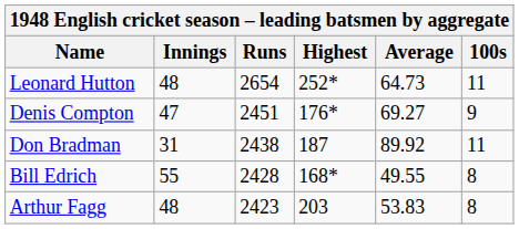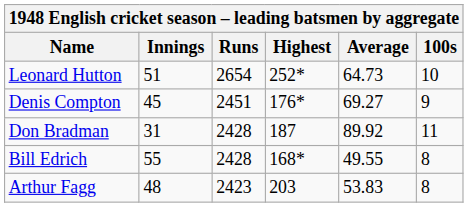 <table class="wikitable">
 <tr>
 <th bgcolor="#efefef" colspan="7">1948 English cricket season – leading batsmen by aggregate</th>
 </tr>
 <tr bgcolor="#efefef">
 <th>Name</th>
 <th>Innings</th>
 <th>Runs</th>
 <th>Highest</th>
 <th>Average</th>
 <th>100s</th>
 </tr>
 <tr>
 <td><a href='#'>Leonard Hutton</a></td>
-<td>48</td>
+<td>51</td>
 <td>2654</td>
 <td>252*</td>
 <td>64.73</td>
-<td>11</td>
+<td>10</td>
 </tr>
 <tr>
 <td><a href='#'>Denis Compton</a></td>
-<td>47</td>
+<td>45</td>
 <td>2451</td>
 <td>176*</td>
 <td>69.27</td>
 <td>9</td>
 </tr>
 <tr>
 <td><a href='#'>Don Bradman</a></td>
 <td>31</td>
-<td>2438</td>
+<td>2428</td>
 <td>187</td>
 <td>89.92</td>
 <td>11</td>
 </tr>
 <tr>
 <td><a href='#'>Bill Edrich</a></td>
 <td>55</td>
 <td>2428</td>
 <td>168*</td>
 <td>49.55</td>
 <td>8</td>
 </tr>
 <tr>
 <td><a href='#'>Arthur Fagg</a></td>
 <td>48</td>
 <td>2423</td>
 <td>203</td>
 <td>53.83</td>
 <td>8</td>
 </tr>
 </table>
